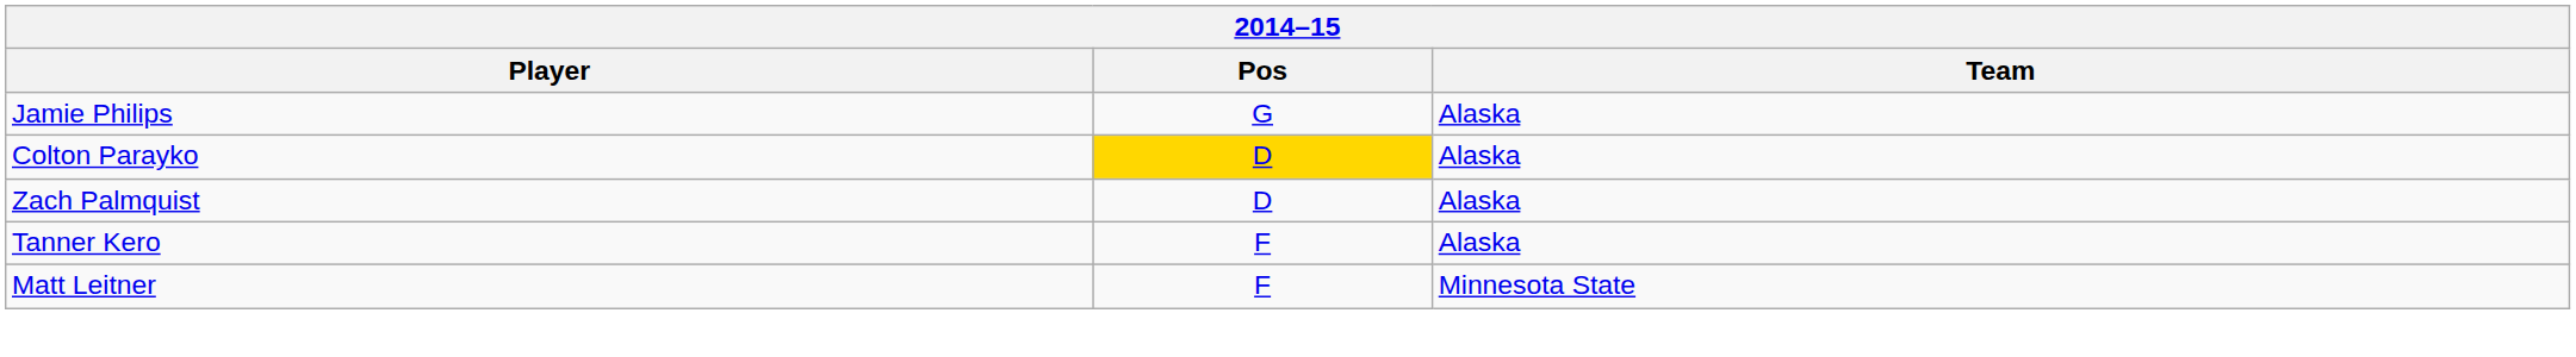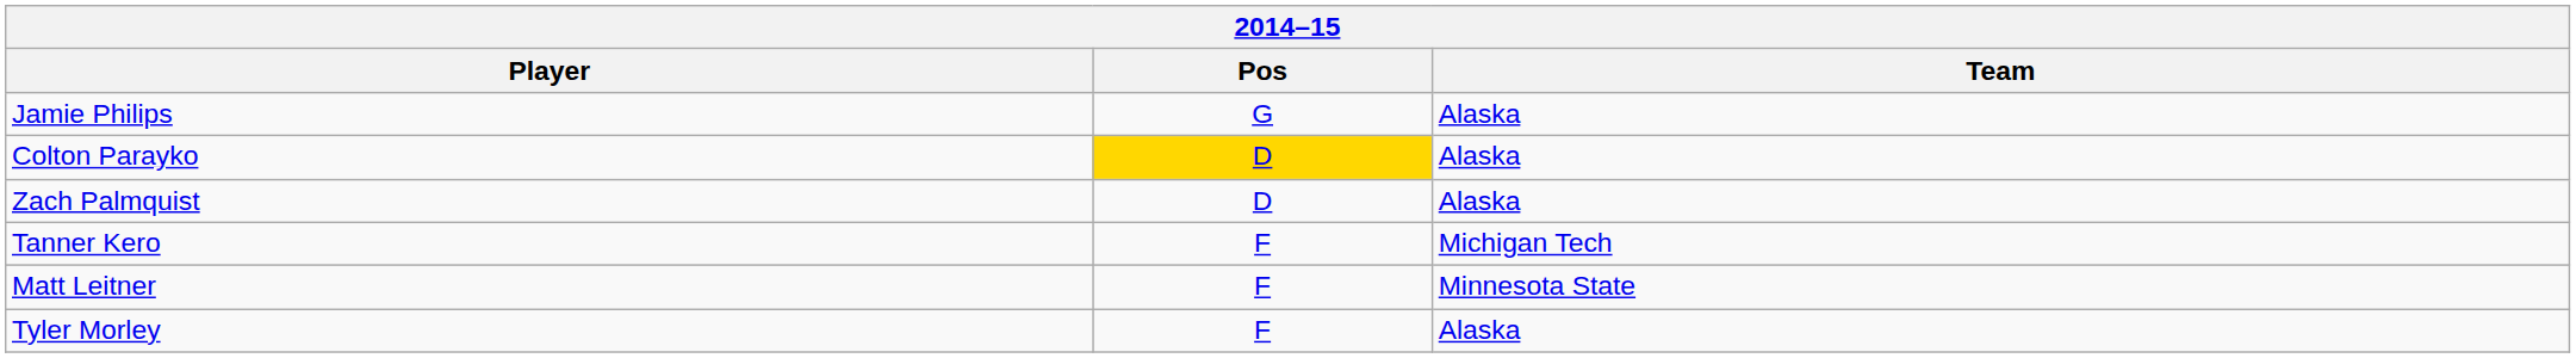 <table class="wikitable" width=95%>
 <tr>
 <th colspan=3><a href='#'>2014–15</a></th>
 </tr>
 <tr>
 <th>Player</th>
 <th>Pos</th>
 <th>Team</th>
 </tr>
 <tr>
 <td><a href='#'>Jamie Philips</a></td>
 <td align=center><a href='#'>G</a></td>
 <td><a href='#'>Alaska</a></td>
 </tr>
 <tr>
 <td><a href='#'>Colton Parayko</a></td>
 <td align=center style="background: gold;"><a href='#'>D</a></td>
 <td><a href='#'>Alaska</a></td>
 </tr>
 <tr>
 <td><a href='#'>Zach Palmquist</a></td>
 <td align=center><a href='#'>D</a></td>
 <td><a href='#'>Alaska</a></td>
 </tr>
 <tr>
 <td><a href='#'>Tanner Kero</a></td>
 <td align=center><a href='#'>F</a></td>
-<td><a href='#'>Alaska</a></td>
+<td><a href='#'>Michigan Tech</a></td>
 </tr>
 <tr>
 <td><a href='#'>Matt Leitner</a></td>
 <td align=center><a href='#'>F</a></td>
 <td><a href='#'>Minnesota State</a></td>
 </tr>
+<tr>
+<td><a href='#'>Tyler Morley</a></td>
+<td align=center><a href='#'>F</a></td>
+<td><a href='#'>Alaska</a></td>
+</tr>
 </table>
